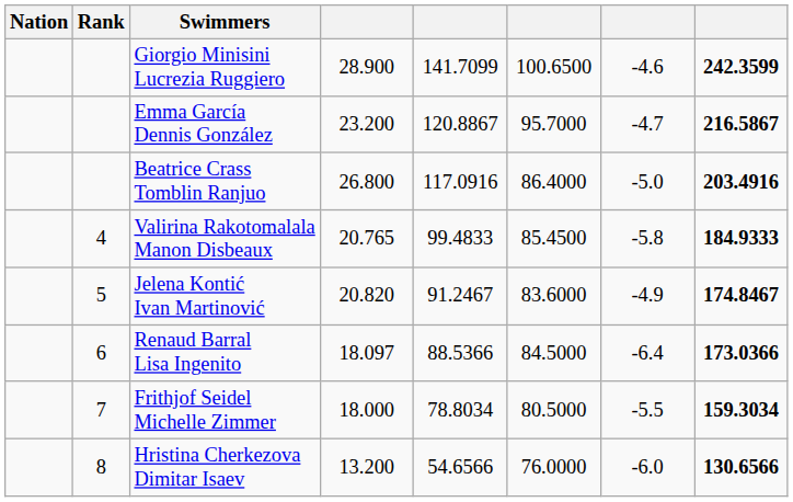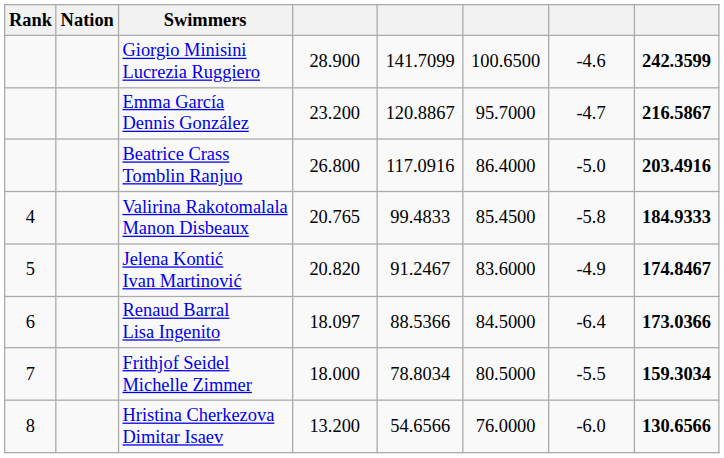 <table class="wikitable sortable" style="text-align:center; font-size:90%">
 <tr>
+<th>Rank</th>
 <th>Nation</th>
-<th>Rank</th>
 <th>Swimmers</th>
 <th width=60></th>
 <th width=60></th>
 <th width=60></th>
 <th width=60></th>
 <th width=60></th>
 </tr>
 <tr>
+<td></td>
 <td align=left></td>
-<td></td>
 <td align=left><a href='#'>Giorgio Minisini</a><br><a href='#'>Lucrezia Ruggiero</a></td>
 <td>28.900</td>
 <td>141.7099</td>
 <td>100.6500</td>
 <td>-4.6</td>
 <td><strong> 242.3599 </strong></td>
 </tr>
 <tr>
+<td></td>
 <td align=left></td>
-<td></td>
 <td align=left><a href='#'>Emma García</a><br><a href='#'>Dennis González</a></td>
 <td>23.200</td>
 <td>120.8867</td>
 <td>95.7000</td>
 <td>-4.7</td>
 <td><strong> 216.5867 </strong></td>
 </tr>
 <tr>
+<td></td>
 <td align=left></td>
-<td></td>
 <td align=left><a href='#'>Beatrice Crass</a><br><a href='#'>Tomblin Ranjuo</a></td>
 <td>26.800</td>
 <td>117.0916</td>
 <td>86.4000</td>
 <td>-5.0</td>
 <td><strong> 203.4916 </strong></td>
 </tr>
 <tr>
+<td>4</td>
 <td align=left></td>
-<td>4</td>
 <td align=left><a href='#'>Valirina Rakotomalala</a><br><a href='#'>Manon Disbeaux</a></td>
 <td>20.765</td>
 <td>99.4833</td>
 <td>85.4500</td>
 <td>-5.8</td>
 <td><strong> 184.9333 </strong></td>
 </tr>
 <tr>
+<td>5</td>
 <td align=left></td>
-<td>5</td>
 <td align=left><a href='#'>Jelena Kontić</a><br><a href='#'>Ivan Martinović</a></td>
 <td>20.820</td>
 <td>91.2467</td>
 <td>83.6000</td>
 <td>-4.9</td>
 <td><strong> 174.8467 </strong></td>
 </tr>
 <tr>
+<td>6</td>
 <td align=left></td>
-<td>6</td>
 <td align=left><a href='#'>Renaud Barral</a><br><a href='#'>Lisa Ingenito</a></td>
 <td>18.097</td>
 <td>88.5366</td>
 <td>84.5000</td>
 <td>-6.4</td>
 <td><strong> 173.0366 </strong></td>
 </tr>
 <tr>
+<td>7</td>
 <td align=left></td>
-<td>7</td>
 <td align=left><a href='#'>Frithjof Seidel</a><br><a href='#'>Michelle Zimmer</a></td>
 <td>18.000</td>
 <td>78.8034</td>
 <td>80.5000</td>
 <td>-5.5</td>
 <td><strong> 159.3034 </strong></td>
 </tr>
 <tr>
+<td>8</td>
 <td align=left></td>
-<td>8</td>
 <td align=left><a href='#'>Hristina Cherkezova</a><br><a href='#'>Dimitar Isaev</a></td>
 <td>13.200</td>
 <td>54.6566</td>
 <td>76.0000</td>
 <td>-6.0</td>
 <td><strong> 130.6566 </strong></td>
 </tr>
 </table>
